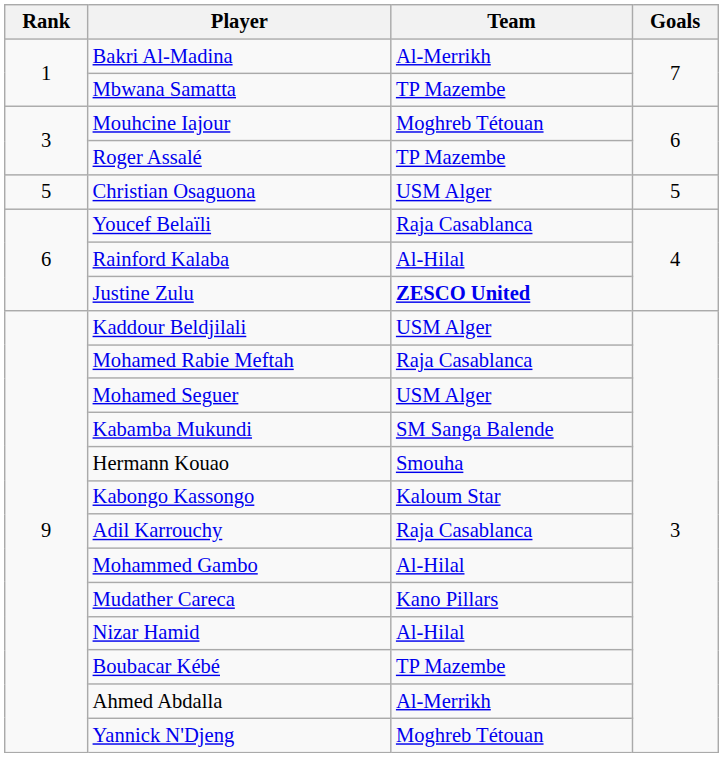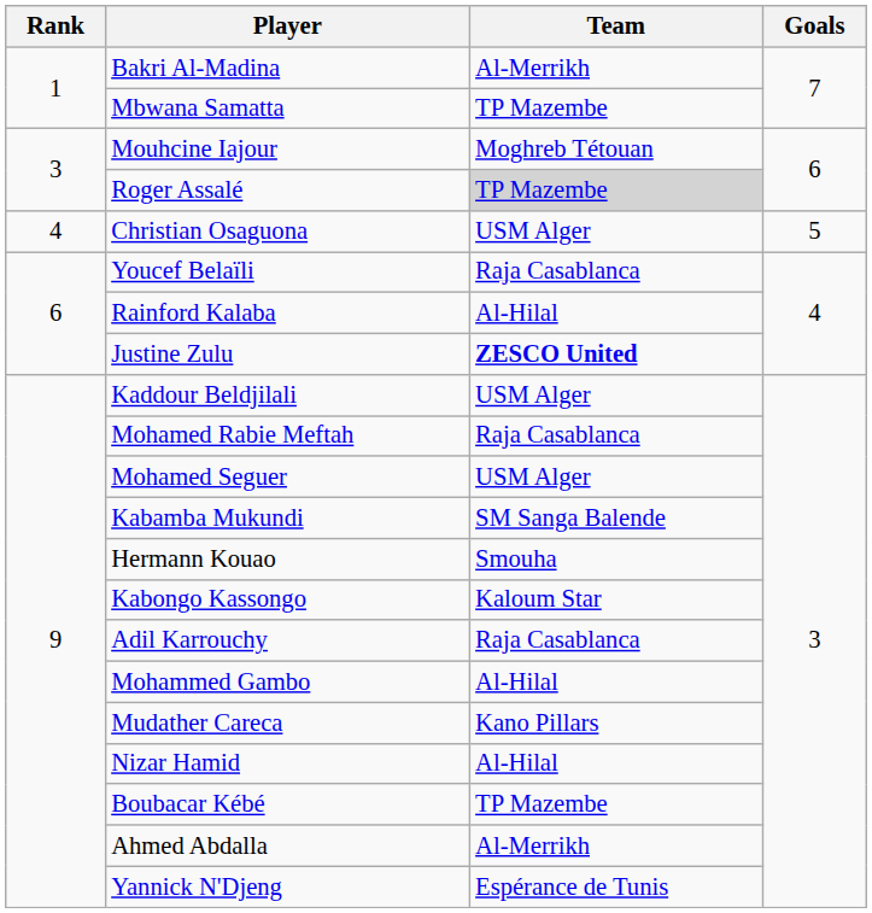 <table class="wikitable" style="text-align:center; font-size:90%" width=500>
 <tr>
 <th>Rank</th>
 <th>Player</th>
 <th>Team</th>
 <th>Goals</th>
 </tr>
 <tr>
 <td rowspan=2>1</td>
 <td align=left> <a href='#'>Bakri Al-Madina</a></td>
 <td align=left> <a href='#'>Al-Merrikh</a></td>
 <td rowspan=2>7</td>
 </tr>
 <tr>
 <td align=left> <a href='#'>Mbwana Samatta</a></td>
 <td align=left> <a href='#'>TP Mazembe</a></td>
 </tr>
 <tr>
 <td rowspan=2>3</td>
 <td align=left> <a href='#'>Mouhcine Iajour</a></td>
 <td align=left> <a href='#'>Moghreb Tétouan</a></td>
 <td rowspan=2>6</td>
 </tr>
 <tr>
 <td align=left> <a href='#'>Roger Assalé</a></td>
-<td align=left> <a href='#'>TP Mazembe</a></td>
+<td align=left style="background: lightgrey;"> <a href='#'>TP Mazembe</a></td>
 </tr>
 <tr>
-<td>5</td>
+<td>4</td>
 <td align=left> <a href='#'>Christian Osaguona</a></td>
 <td align=left> <a href='#'>USM Alger</a></td>
 <td>5</td>
 </tr>
 <tr>
 <td rowspan=3>6</td>
 <td align=left> <a href='#'>Youcef Belaïli</a></td>
 <td align=left> <a href='#'>Raja Casablanca</a></td>
 <td rowspan=3>4</td>
 </tr>
 <tr>
 <td align=left> <a href='#'>Rainford Kalaba</a></td>
 <td align=left> <a href='#'>Al-Hilal</a></td>
 </tr>
 <tr>
 <td align=left> <a href='#'>Justine Zulu</a></td>
 <td align=left><strong> <a href='#'>ZESCO United</a></strong></td>
 </tr>
 <tr>
 <td rowspan=13>9</td>
 <td align=left> <a href='#'>Kaddour Beldjilali</a></td>
 <td align=left> <a href='#'>USM Alger</a></td>
 <td rowspan=13>3</td>
 </tr>
 <tr>
 <td align=left> <a href='#'>Mohamed Rabie Meftah</a></td>
 <td align=left> <a href='#'>Raja Casablanca</a></td>
 </tr>
 <tr>
 <td align=left> <a href='#'>Mohamed Seguer</a></td>
 <td align=left> <a href='#'>USM Alger</a></td>
 </tr>
 <tr>
 <td align=left> <a href='#'>Kabamba Mukundi</a></td>
 <td align=left> <a href='#'>SM Sanga Balende</a></td>
 </tr>
 <tr>
 <td align=left> Hermann Kouao</td>
 <td align=left> <a href='#'>Smouha</a></td>
 </tr>
 <tr>
 <td align=left> <a href='#'>Kabongo Kassongo</a></td>
 <td align=left> <a href='#'>Kaloum Star</a></td>
 </tr>
 <tr>
 <td align=left> <a href='#'>Adil Karrouchy</a></td>
 <td align=left> <a href='#'>Raja Casablanca</a></td>
 </tr>
 <tr>
 <td align=left> <a href='#'>Mohammed Gambo</a></td>
 <td align=left> <a href='#'>Al-Hilal</a></td>
 </tr>
 <tr>
 <td align=left> <a href='#'>Mudather Careca</a></td>
 <td align=left> <a href='#'>Kano Pillars</a></td>
 </tr>
 <tr>
 <td align=left> <a href='#'>Nizar Hamid</a></td>
 <td align=left> <a href='#'>Al-Hilal</a></td>
 </tr>
 <tr>
 <td align=left> <a href='#'>Boubacar Kébé</a></td>
 <td align=left> <a href='#'>TP Mazembe</a></td>
 </tr>
 <tr>
 <td align=left> Ahmed Abdalla</td>
 <td align=left> <a href='#'>Al-Merrikh</a></td>
 </tr>
 <tr>
 <td align=left> <a href='#'>Yannick N'Djeng</a></td>
-<td align=left> <a href='#'>Moghreb Tétouan</a></td>
+<td align=left> <a href='#'>Espérance de Tunis</a></td>
 </tr>
 </table>
